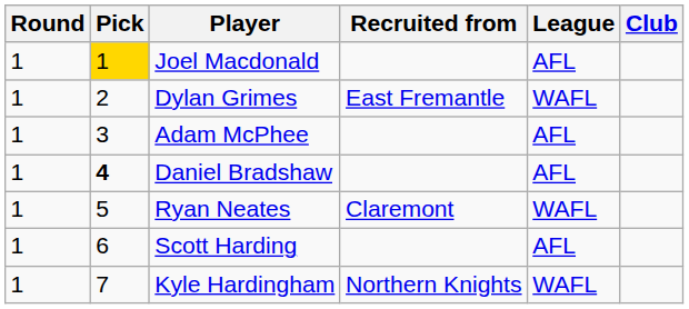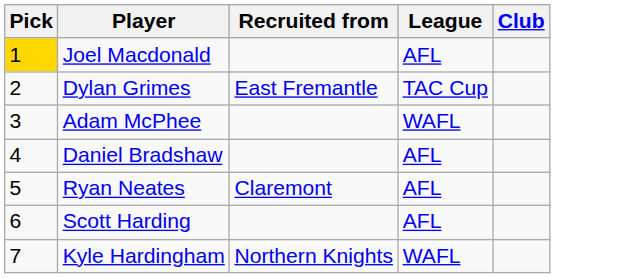 <table class="wikitable sortable">
 <tr style="background:#CCCCCC;">
-<th>Round</th>
 <th>Pick</th>
 <th>Player</th>
 <th>Recruited from</th>
 <th>League</th>
 <th><a href='#'>Club</a></th>
 </tr>
 <tr>
-<td>1</td>
 <td style="background: gold;">1</td>
 <td><a href='#'>Joel Macdonald</a></td>
 <td></td>
 <td><a href='#'>AFL</a></td>
 <td></td>
 </tr>
 <tr>
-<td>1</td>
 <td>2</td>
 <td><a href='#'>Dylan Grimes</a></td>
 <td><a href='#'>East Fremantle</a></td>
+<td><a href='#'>TAC Cup</a></td>
+<td></td>
+</tr>
+<tr>
+<td>3</td>
+<td><a href='#'>Adam McPhee</a></td>
+<td></td>
 <td><a href='#'>WAFL</a></td>
 <td></td>
 </tr>
 <tr>
-<td>1</td>
-<td>3</td>
-<td><a href='#'>Adam McPhee</a></td>
-<td></td>
-<td><a href='#'>AFL</a></td>
-<td></td>
-</tr>
-<tr>
-<td>1</td>
-<td><strong>4</strong></td>
+<td>4</td>
 <td><a href='#'>Daniel Bradshaw</a></td>
 <td></td>
 <td><a href='#'>AFL</a></td>
 <td></td>
 </tr>
 <tr>
-<td>1</td>
 <td>5</td>
 <td><a href='#'>Ryan Neates</a></td>
 <td><a href='#'>Claremont</a></td>
-<td><a href='#'>WAFL</a></td>
+<td><a href='#'>AFL</a></td>
 <td></td>
 </tr>
 <tr>
-<td>1</td>
 <td>6</td>
 <td><a href='#'>Scott Harding</a></td>
 <td></td>
 <td><a href='#'>AFL</a></td>
 <td></td>
 </tr>
 <tr>
-<td>1</td>
 <td>7</td>
 <td><a href='#'>Kyle Hardingham</a></td>
 <td><a href='#'>Northern Knights</a></td>
 <td><a href='#'>WAFL</a></td>
 <td></td>
 </tr>
 </table>
